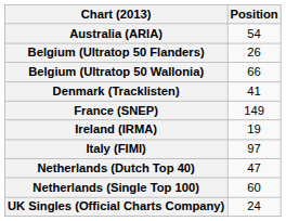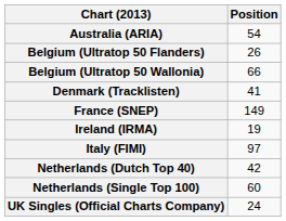 <table class="wikitable sortable plainrowheaders" style="text-align:center">
 <tr>
 <th scope="col">Chart (2013)</th>
 <th scope="col">Position</th>
 </tr>
 <tr>
 <th scope="row">Australia (ARIA)</th>
 <td>54</td>
 </tr>
 <tr>
 <th scope="row">Belgium (Ultratop 50 Flanders)</th>
 <td>26</td>
 </tr>
 <tr>
 <th scope="row">Belgium (Ultratop 50 Wallonia)</th>
 <td>66</td>
 </tr>
 <tr>
 <th scope="row">Denmark (Tracklisten)</th>
 <td>41</td>
 </tr>
 <tr>
 <th scope="row">France (SNEP)</th>
 <td>149</td>
 </tr>
 <tr>
 <th scope="row">Ireland (IRMA)</th>
 <td>19</td>
 </tr>
 <tr>
 <th scope="row">Italy (FIMI)</th>
 <td style="text-align:center;">97</td>
 </tr>
 <tr>
 <th scope="row">Netherlands (Dutch Top 40)</th>
-<td>47</td>
+<td>42</td>
 </tr>
 <tr>
 <th scope="row">Netherlands (Single Top 100)</th>
 <td>60</td>
 </tr>
 <tr>
 <th scope="row">UK Singles (Official Charts Company)</th>
 <td>24</td>
 </tr>
 </table>
